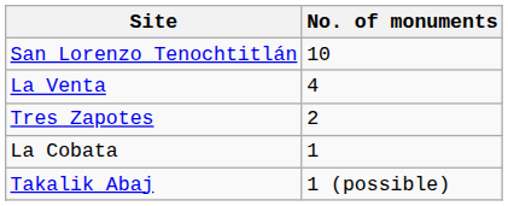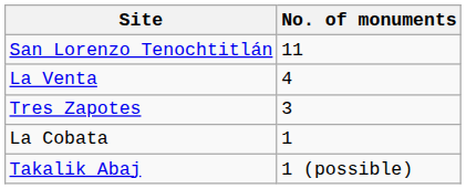 <table class="wikitable">
 <tr>
 <th>Site</th>
 <th>No. of monuments</th>
 </tr>
 <tr>
 <td><a href='#'>San Lorenzo Tenochtitlán</a></td>
-<td>10</td>
+<td>11</td>
 </tr>
 <tr>
 <td><a href='#'>La Venta</a></td>
 <td>4</td>
 </tr>
 <tr>
 <td><a href='#'>Tres Zapotes</a></td>
-<td>2</td>
+<td>3</td>
 </tr>
 <tr>
 <td>La Cobata</td>
 <td>1</td>
 </tr>
 <tr>
 <td><a href='#'>Takalik Abaj</a></td>
 <td>1 (possible)</td>
 </tr>
 </table>
